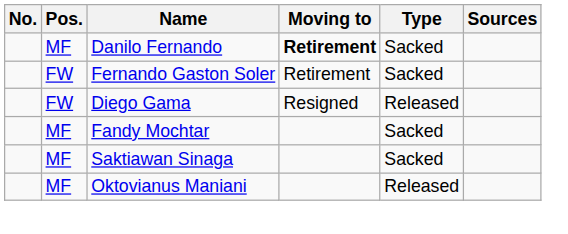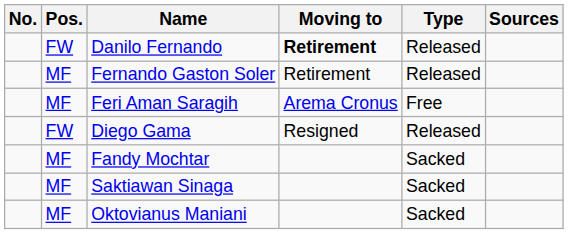 <table class="wikitable" Style="font-size:90%">
 <tr>
 <th>No.</th>
 <th>Pos.</th>
 <th>Name</th>
 <th>Moving to</th>
 <th>Type</th>
 <th>Sources</th>
 </tr>
 <tr>
 <td></td>
-<td><a href='#'>MF</a></td>
+<td><a href='#'>FW</a></td>
 <td> <a href='#'>Danilo Fernando</a></td>
 <td><strong>Retirement</strong></td>
-<td>Sacked</td>
+<td>Released</td>
 <td></td>
 </tr>
 <tr>
 <td></td>
-<td><a href='#'>FW</a></td>
+<td><a href='#'>MF</a></td>
 <td> <a href='#'>Fernando Gaston Soler</a></td>
 <td>Retirement</td>
-<td>Sacked</td>
+<td>Released</td>
+<td></td>
+</tr>
+<tr>
+<td></td>
+<td><a href='#'>MF</a></td>
+<td> <a href='#'>Feri Aman Saragih</a></td>
+<td><a href='#'>Arema Cronus</a></td>
+<td>Free</td>
 <td></td>
 </tr>
 <tr>
 <td></td>
 <td><a href='#'>FW</a></td>
 <td> <a href='#'>Diego Gama</a></td>
 <td>Resigned</td>
 <td>Released</td>
 <td></td>
 </tr>
 <tr>
 <td></td>
 <td><a href='#'>MF</a></td>
 <td> <a href='#'>Fandy Mochtar</a></td>
 <td></td>
 <td>Sacked</td>
 <td></td>
 </tr>
 <tr>
 <td></td>
 <td><a href='#'>MF</a></td>
 <td> <a href='#'>Saktiawan Sinaga</a></td>
 <td></td>
 <td>Sacked</td>
 <td></td>
 </tr>
 <tr>
 <td></td>
 <td><a href='#'>MF</a></td>
 <td> <a href='#'>Oktovianus Maniani</a></td>
 <td></td>
-<td>Released</td>
+<td>Sacked</td>
 <td></td>
 </tr>
 </table>
